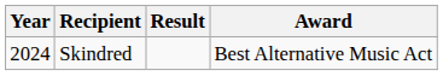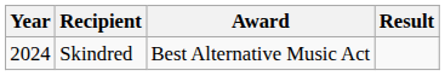 <table class="wikitable">
 <tr>
 <th>Year</th>
 <th>Recipient</th>
+<th>Award</th>
 <th>Result</th>
-<th>Award</th>
 </tr>
 <tr>
 <td align="center">2024</td>
 <td>Skindred</td>
+<td>Best Alternative Music Act</td>
 <td></td>
-<td>Best Alternative Music Act</td>
 </tr>
 </table>
